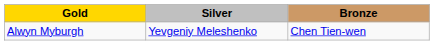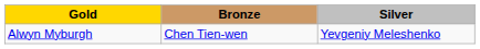 <table class="wikitable" style="text-align:left">
 <tr align="center">
 <td width=200 bgcolor=gold><strong>Gold</strong></td>
+<td width=200 bgcolor=CC9966><strong>Bronze</strong></td>
 <td width=200 bgcolor=silver><strong>Silver</strong></td>
-<td width=200 bgcolor=CC9966><strong>Bronze</strong></td>
 </tr>
 <tr>
 <td><a href='#'>Alwyn Myburgh</a><br><em></em></td>
+<td><a href='#'>Chen Tien-wen</a><br><em></em></td>
 <td><a href='#'>Yevgeniy Meleshenko</a><br><em></em></td>
-<td><a href='#'>Chen Tien-wen</a><br><em></em></td>
 </tr>
 </table>
